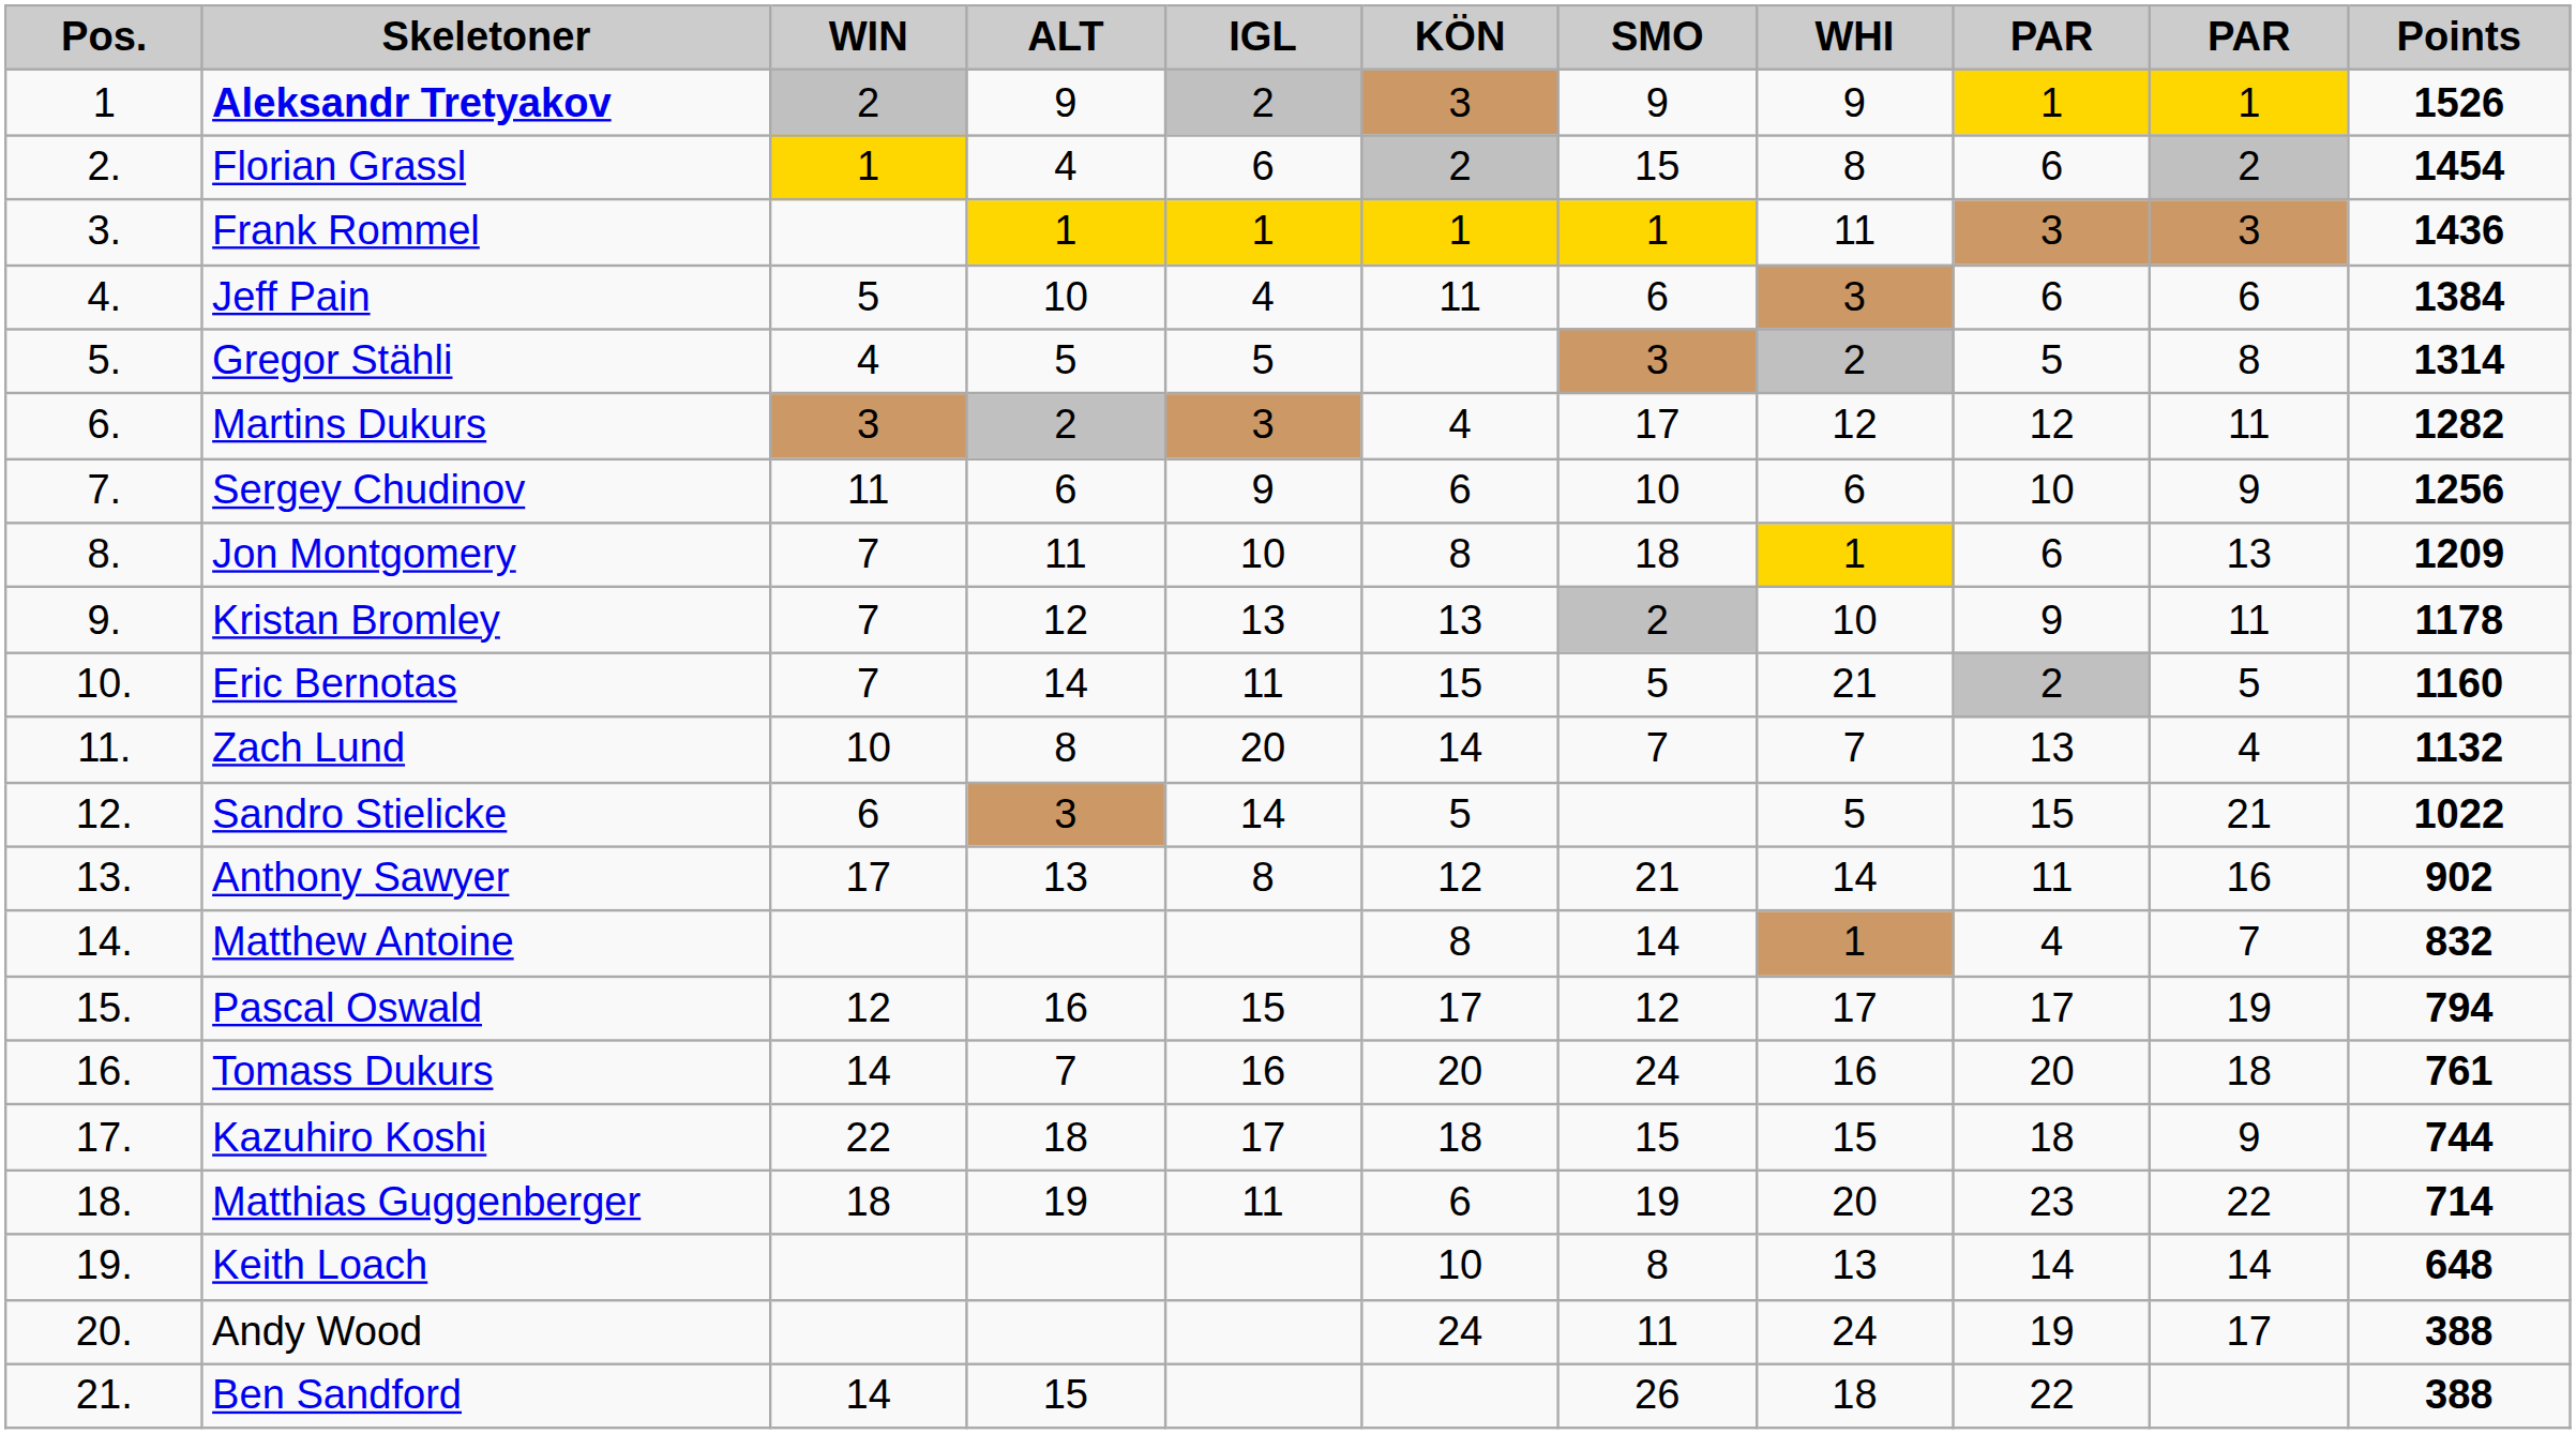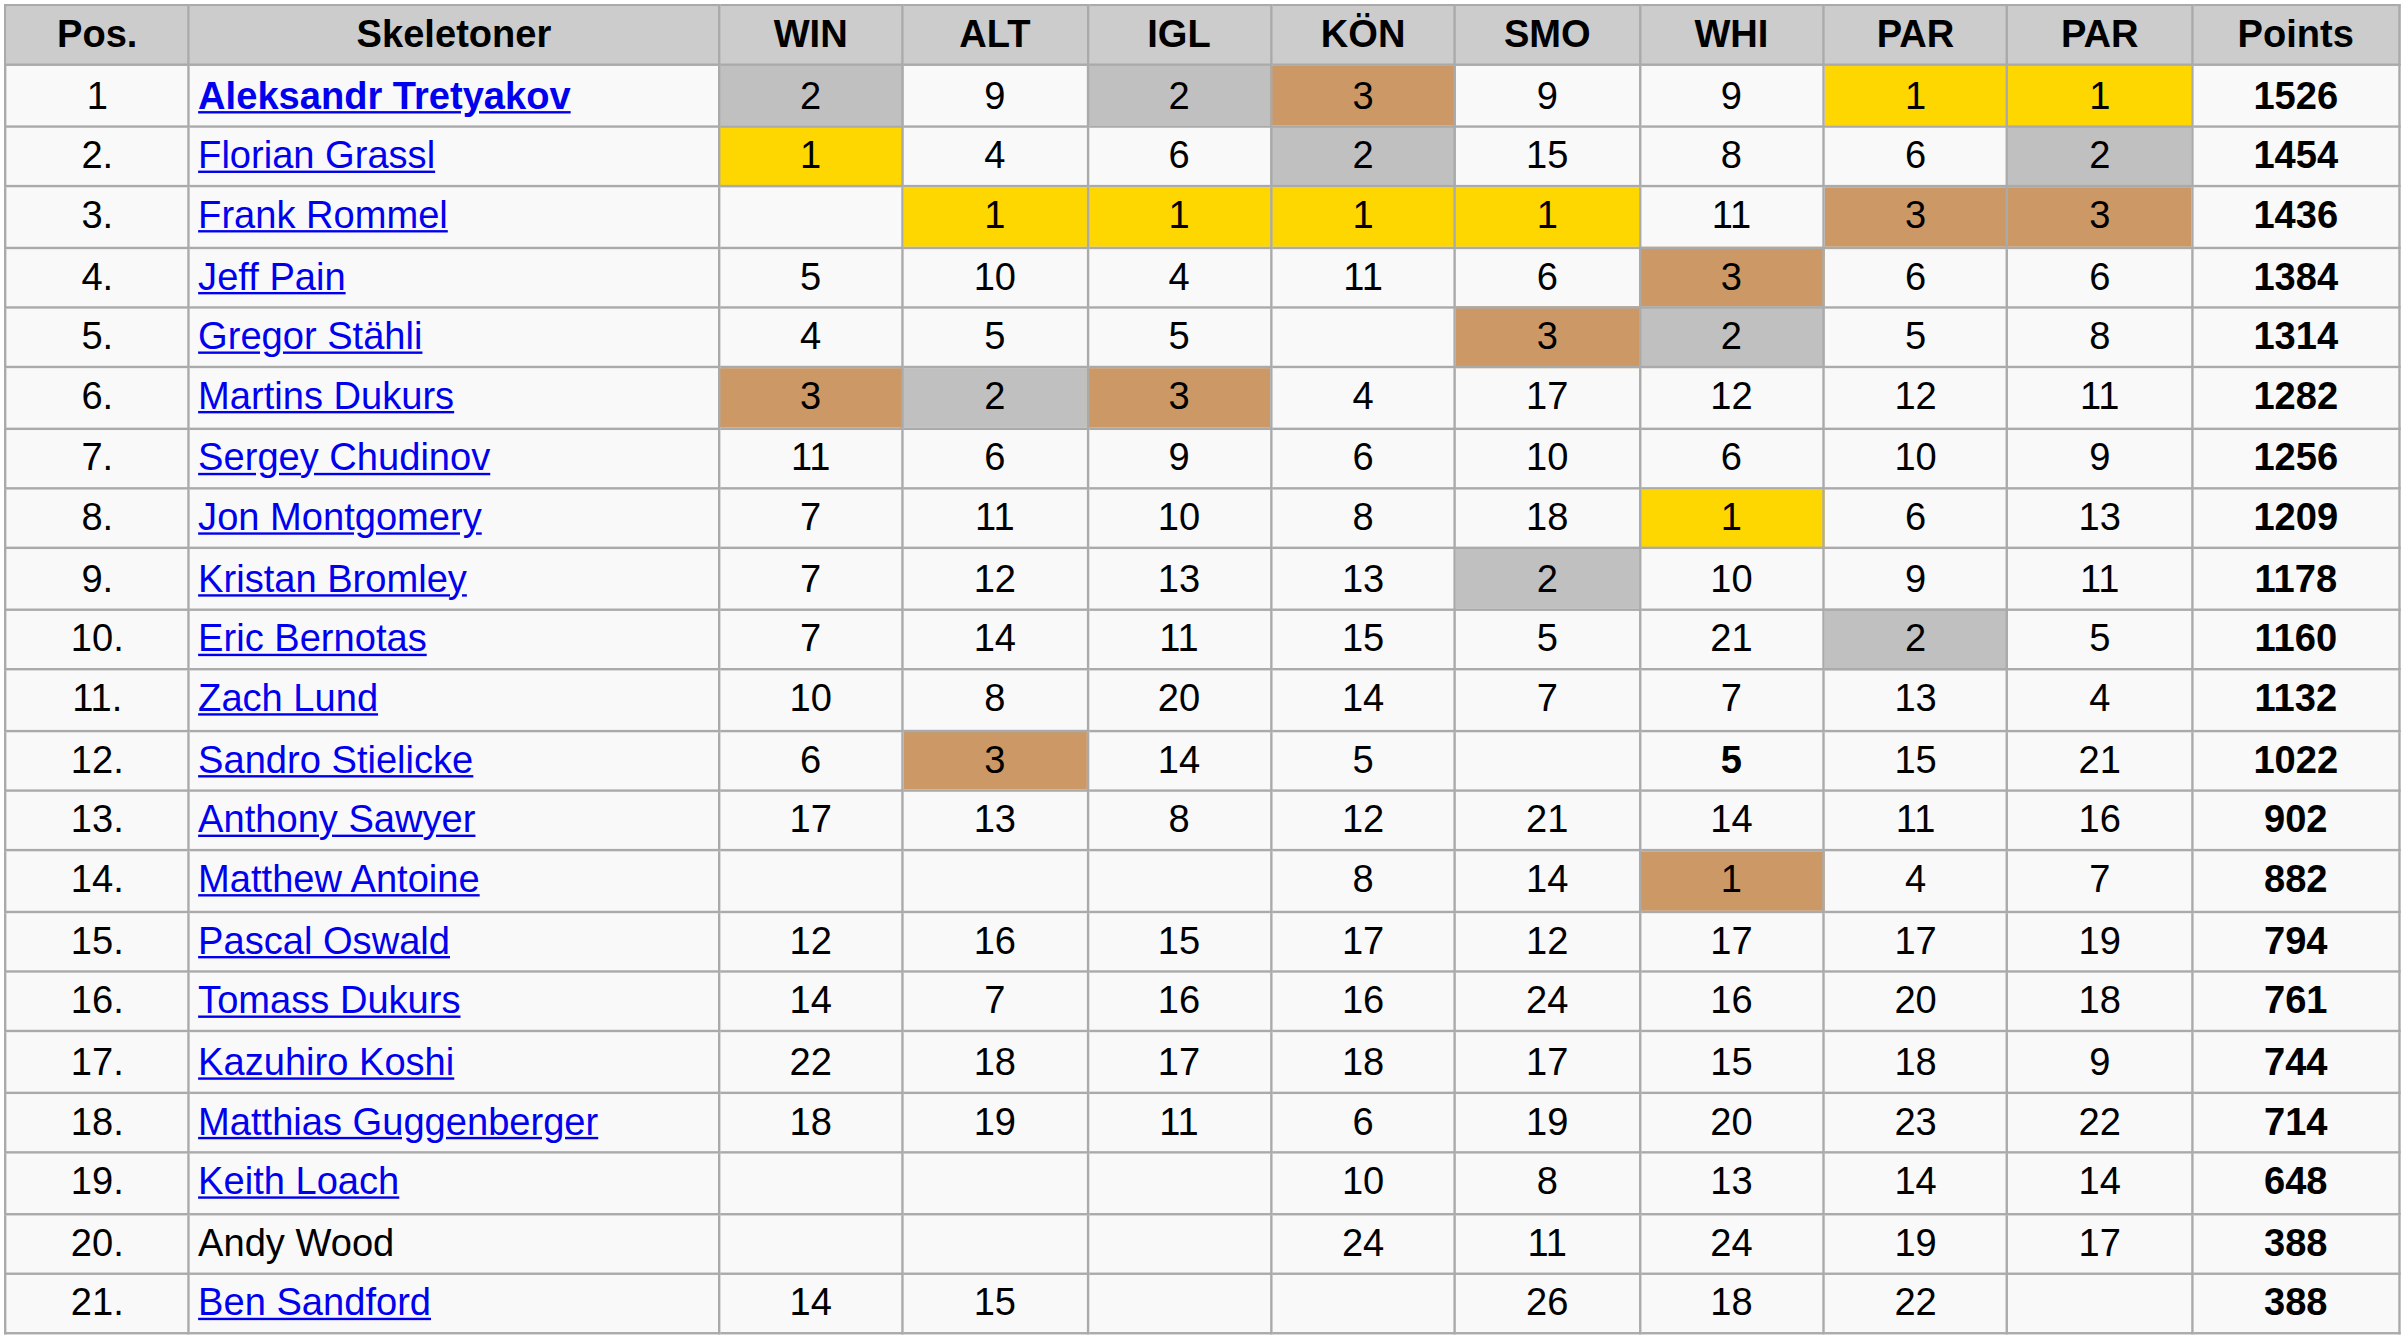 <table class="wikitable  sortable" bgcolor="#f7f8ff" cellpadding="3" cellspacing="0" border="1" style="text-align:center; border: gray solid 1px; border-collapse: collapse;">
 <tr bgcolor="#CCCCCC">
 <td align="center" width="70"><strong>Pos.</strong></td>
 <td align="center" width="215"><strong>Skeletoner</strong></td>
 <td align="center" width="70"><strong>WIN</strong></td>
 <td align="center" width="70"><strong>ALT</strong></td>
 <td align="center" width="70"><strong>IGL</strong></td>
 <td align="center" width="70"><strong>KÖN</strong></td>
 <td align="center" width="70"><strong>SMO</strong></td>
 <td align="center" width="70"><strong>WHI</strong></td>
 <td align="center" width="70"><strong>PAR</strong></td>
 <td align="center" width="70"><strong>PAR</strong></td>
 <td align="center" width="80"><strong>Points</strong></td>
 </tr>
 <tr>
 <td>1</td>
 <td align="left"> <strong><a href='#'>Aleksandr Tretyakov</a></strong></td>
 <td bgcolor="silver">2</td>
 <td>9</td>
 <td bgcolor="silver">2</td>
 <td bgcolor="cc9966">3</td>
 <td>9</td>
 <td>9</td>
 <td bgcolor="gold">1</td>
 <td bgcolor="gold">1</td>
 <td><strong>1526</strong></td>
 </tr>
 <tr>
 <td>2.</td>
 <td align="left"> <a href='#'>Florian Grassl</a></td>
 <td bgcolor="gold">1</td>
 <td>4</td>
 <td>6</td>
 <td bgcolor="silver">2</td>
 <td>15</td>
 <td>8</td>
 <td>6</td>
 <td bgcolor="silver">2</td>
 <td><strong>1454</strong></td>
 </tr>
 <tr>
 <td>3.</td>
 <td align="left"> <a href='#'>Frank Rommel</a></td>
 <td></td>
 <td bgcolor="gold">1</td>
 <td bgcolor="gold">1</td>
 <td bgcolor="gold">1</td>
 <td bgcolor="gold">1</td>
 <td>11</td>
 <td bgcolor="cc9966">3</td>
 <td bgcolor="cc9966">3</td>
 <td><strong>1436</strong></td>
 </tr>
 <tr>
 <td>4.</td>
 <td align="left"> <a href='#'>Jeff Pain</a></td>
 <td>5</td>
 <td>10</td>
 <td>4</td>
 <td>11</td>
 <td>6</td>
 <td bgcolor="cc9966">3</td>
 <td>6</td>
 <td>6</td>
 <td><strong>1384</strong></td>
 </tr>
 <tr>
 <td>5.</td>
 <td align="left"> <a href='#'>Gregor Stähli</a></td>
 <td>4</td>
 <td>5</td>
 <td>5</td>
 <td></td>
 <td bgcolor="cc9966">3</td>
 <td bgcolor="silver">2</td>
 <td>5</td>
 <td>8</td>
 <td><strong>1314</strong></td>
 </tr>
 <tr>
 <td>6.</td>
 <td align="left"> <a href='#'>Martins Dukurs</a></td>
 <td bgcolor="cc9966">3</td>
 <td bgcolor="silver">2</td>
 <td bgcolor="cc9966">3</td>
 <td>4</td>
 <td>17</td>
 <td>12</td>
 <td>12</td>
 <td>11</td>
 <td><strong>1282</strong></td>
 </tr>
 <tr>
 <td>7.</td>
 <td align="left"> <a href='#'>Sergey Chudinov</a></td>
 <td>11</td>
 <td>6</td>
 <td>9</td>
 <td>6</td>
 <td>10</td>
 <td>6</td>
 <td>10</td>
 <td>9</td>
 <td><strong>1256</strong></td>
 </tr>
 <tr>
 <td>8.</td>
 <td align="left"> <a href='#'>Jon Montgomery</a></td>
 <td>7</td>
 <td>11</td>
 <td>10</td>
 <td>8</td>
 <td>18</td>
 <td bgcolor="gold">1</td>
 <td>6</td>
 <td>13</td>
 <td><strong>1209</strong></td>
 </tr>
 <tr>
 <td>9.</td>
 <td align="left"> <a href='#'>Kristan Bromley</a></td>
 <td>7</td>
 <td>12</td>
 <td>13</td>
 <td>13</td>
 <td bgcolor="silver">2</td>
 <td>10</td>
 <td>9</td>
 <td>11</td>
 <td><strong>1178</strong></td>
 </tr>
 <tr>
 <td>10.</td>
 <td align="left"> <a href='#'>Eric Bernotas</a></td>
 <td>7</td>
 <td>14</td>
 <td>11</td>
 <td>15</td>
 <td>5</td>
 <td>21</td>
 <td bgcolor="silver">2</td>
 <td>5</td>
 <td><strong>1160</strong></td>
 </tr>
 <tr>
 <td>11.</td>
 <td align="left"> <a href='#'>Zach Lund</a></td>
 <td>10</td>
 <td>8</td>
 <td>20</td>
 <td>14</td>
 <td>7</td>
 <td>7</td>
 <td>13</td>
 <td>4</td>
 <td><strong>1132</strong></td>
 </tr>
 <tr>
 <td>12.</td>
 <td align="left"> <a href='#'>Sandro Stielicke</a></td>
 <td>6</td>
 <td bgcolor="cc9966">3</td>
 <td>14</td>
 <td>5</td>
 <td></td>
-<td>5</td>
+<td><strong>5</strong></td>
 <td>15</td>
 <td>21</td>
 <td><strong>1022</strong></td>
 </tr>
 <tr>
 <td>13.</td>
 <td align="left"> <a href='#'>Anthony Sawyer</a></td>
 <td>17</td>
 <td>13</td>
 <td>8</td>
 <td>12</td>
 <td>21</td>
 <td>14</td>
 <td>11</td>
 <td>16</td>
 <td><strong>902</strong></td>
 </tr>
 <tr>
 <td>14.</td>
 <td align="left"> <a href='#'>Matthew Antoine</a></td>
 <td></td>
 <td></td>
 <td></td>
 <td>8</td>
 <td>14</td>
 <td bgcolor="cc9966">1</td>
 <td>4</td>
 <td>7</td>
-<td><strong>832</strong></td>
+<td><strong>882</strong></td>
 </tr>
 <tr>
 <td>15.</td>
 <td align="left"> <a href='#'>Pascal Oswald</a></td>
 <td>12</td>
 <td>16</td>
 <td>15</td>
 <td>17</td>
 <td>12</td>
 <td>17</td>
 <td>17</td>
 <td>19</td>
 <td><strong>794</strong></td>
 </tr>
 <tr>
 <td>16.</td>
 <td align="left"> <a href='#'>Tomass Dukurs</a></td>
 <td>14</td>
 <td>7</td>
 <td>16</td>
-<td>20</td>
+<td>16</td>
 <td>24</td>
 <td>16</td>
 <td>20</td>
 <td>18</td>
 <td><strong>761</strong></td>
 </tr>
 <tr>
 <td>17.</td>
 <td align="left"> <a href='#'>Kazuhiro Koshi</a></td>
 <td>22</td>
 <td>18</td>
 <td>17</td>
 <td>18</td>
-<td>15</td>
+<td>17</td>
 <td>15</td>
 <td>18</td>
 <td>9</td>
 <td><strong>744</strong></td>
 </tr>
 <tr>
 <td>18.</td>
 <td align="left"> <a href='#'>Matthias Guggenberger</a></td>
 <td>18</td>
 <td>19</td>
 <td>11</td>
 <td>6</td>
 <td>19</td>
 <td>20</td>
 <td>23</td>
 <td>22</td>
 <td><strong>714</strong></td>
 </tr>
 <tr>
 <td>19.</td>
 <td align="left"> <a href='#'>Keith Loach</a></td>
 <td></td>
 <td></td>
 <td></td>
 <td>10</td>
 <td>8</td>
 <td>13</td>
 <td>14</td>
 <td>14</td>
 <td><strong>648</strong></td>
 </tr>
 <tr>
 <td>20.</td>
 <td align="left"> Andy Wood</td>
 <td></td>
 <td></td>
 <td></td>
 <td>24</td>
 <td>11</td>
 <td>24</td>
 <td>19</td>
 <td>17</td>
 <td><strong>388</strong></td>
 </tr>
 <tr>
 <td>21.</td>
 <td align="left"> <a href='#'>Ben Sandford</a></td>
 <td>14</td>
 <td>15</td>
 <td></td>
 <td></td>
 <td>26</td>
 <td>18</td>
 <td>22</td>
 <td></td>
 <td><strong>388</strong></td>
 </tr>
 </table>
